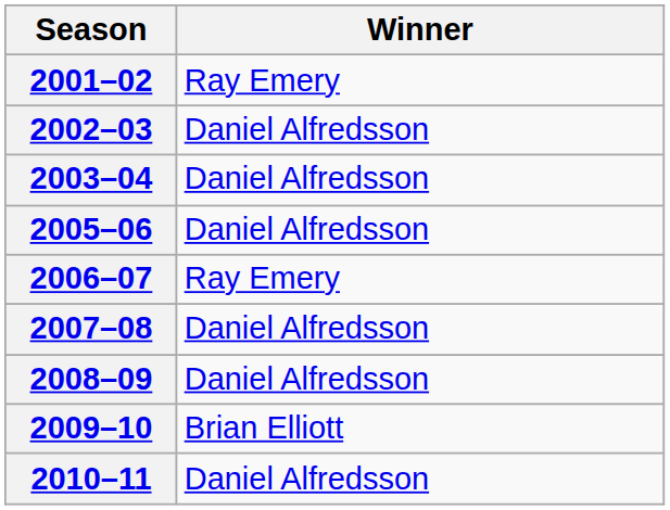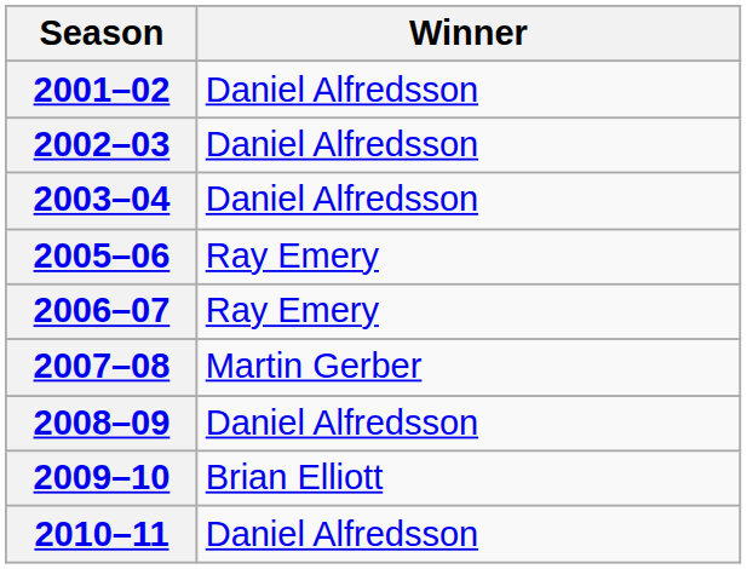 <table class="wikitable">
 <tr>
 <th scope="col" style="width:5em">Season</th>
 <th scope="col" style="width:15em">Winner</th>
 </tr>
 <tr>
 <th scope="row"><a href='#'>2001–02</a></th>
-<td><a href='#'>Ray Emery</a></td>
+<td><a href='#'>Daniel Alfredsson</a></td>
 </tr>
 <tr>
 <th scope="row"><a href='#'>2002–03</a></th>
 <td><a href='#'>Daniel Alfredsson</a></td>
 </tr>
 <tr>
 <th scope="row"><a href='#'>2003–04</a></th>
 <td><a href='#'>Daniel Alfredsson</a></td>
 </tr>
 <tr>
 <th scope="row"><a href='#'>2005–06</a></th>
-<td><a href='#'>Daniel Alfredsson</a></td>
+<td><a href='#'>Ray Emery</a></td>
 </tr>
 <tr>
 <th scope="row"><a href='#'>2006–07</a></th>
 <td><a href='#'>Ray Emery</a></td>
 </tr>
 <tr>
 <th scope="row"><a href='#'>2007–08</a></th>
-<td><a href='#'>Daniel Alfredsson</a></td>
+<td><a href='#'>Martin Gerber</a></td>
 </tr>
 <tr>
 <th scope="row"><a href='#'>2008–09</a></th>
 <td><a href='#'>Daniel Alfredsson</a></td>
 </tr>
 <tr>
 <th scope="row"><a href='#'>2009–10</a></th>
 <td><a href='#'>Brian Elliott</a></td>
 </tr>
 <tr>
 <th scope="row"><a href='#'>2010–11</a></th>
 <td><a href='#'>Daniel Alfredsson</a></td>
 </tr>
 </table>
